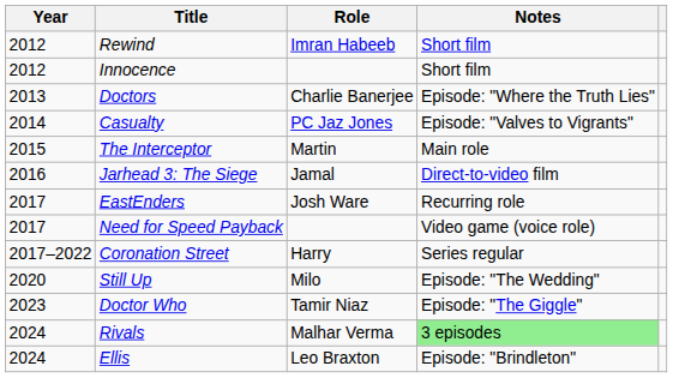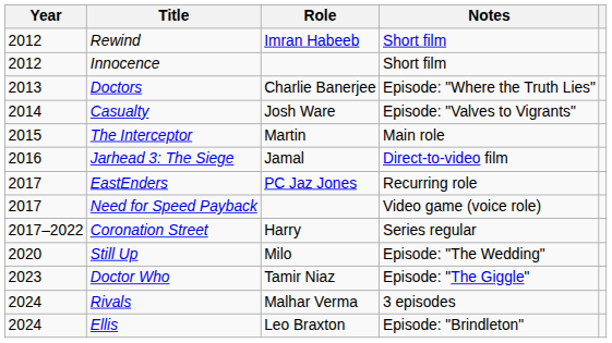 <table class="wikitable plainrowheaders sortable">
 <tr>
 <th>Year</th>
 <th>Title</th>
 <th>Role</th>
 <th>Notes</th>
 <th></th>
 </tr>
 <tr>
 <td>2012</td>
 <td><em>Rewind</em></td>
 <td><a href='#'>Imran Habeeb</a></td>
 <td><a href='#'>Short film</a></td>
 <td align="center"></td>
 </tr>
 <tr>
 <td>2012</td>
 <td><em>Innocence</em></td>
 <td></td>
 <td>Short film</td>
 <td align="center"></td>
 </tr>
 <tr>
 <td>2013</td>
 <td><em><a href='#'>Doctors</a></em></td>
 <td>Charlie Banerjee</td>
 <td>Episode: "Where the Truth Lies"</td>
 <td align="center"></td>
 </tr>
 <tr>
 <td>2014</td>
 <td><em><a href='#'>Casualty</a></em></td>
-<td><a href='#'>PC Jaz Jones</a></td>
+<td>Josh Ware</td>
 <td>Episode: "Valves to Vigrants"</td>
 <td align="center"></td>
 </tr>
 <tr>
 <td>2015</td>
 <td><em><a href='#'>The Interceptor</a></em></td>
 <td>Martin</td>
 <td>Main role</td>
 <td align="center"></td>
 </tr>
 <tr>
 <td>2016</td>
 <td><em><a href='#'>Jarhead 3: The Siege</a></em></td>
 <td>Jamal</td>
 <td><a href='#'>Direct-to-video</a> film</td>
 <td align="center"></td>
 </tr>
 <tr>
 <td>2017</td>
 <td><em><a href='#'>EastEnders</a></em></td>
-<td>Josh Ware</td>
+<td><a href='#'>PC Jaz Jones</a></td>
 <td>Recurring role</td>
 <td align="center"></td>
 </tr>
 <tr>
 <td>2017</td>
 <td><em><a href='#'>Need for Speed Payback</a></em></td>
 <td></td>
 <td>Video game (voice role)</td>
 <td align="center"></td>
 </tr>
 <tr>
 <td>2017–2022</td>
 <td><em><a href='#'>Coronation Street</a></em></td>
 <td>Harry</td>
 <td>Series regular</td>
 <td align="center"></td>
 </tr>
 <tr>
 <td>2020</td>
 <td><em><a href='#'>Still Up</a></em></td>
 <td>Milo</td>
 <td>Episode: "The Wedding"</td>
 <td align="center"></td>
 </tr>
 <tr>
 <td>2023</td>
 <td><em><a href='#'>Doctor Who</a></em></td>
 <td>Tamir Niaz</td>
 <td>Episode: "<a href='#'>The Giggle</a>"</td>
 <td align="center"></td>
 </tr>
 <tr>
 <td>2024</td>
 <td><em><a href='#'>Rivals</a></em></td>
 <td>Malhar Verma</td>
-<td style="background: lightgreen;">3 episodes</td>
+<td>3 episodes</td>
 <td align="center"></td>
 </tr>
 <tr>
 <td>2024</td>
 <td><em><a href='#'>Ellis</a></em></td>
 <td>Leo Braxton</td>
 <td>Episode: "Brindleton"</td>
 <td align="center"></td>
 </tr>
 </table>
